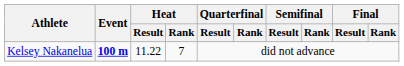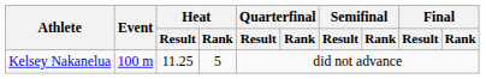 <table class="wikitable" style="font-size:90%">
 <tr>
 <th rowspan="2">Athlete</th>
 <th rowspan="2">Event</th>
 <th colspan="2">Heat</th>
 <th colspan="2">Quarterfinal</th>
 <th colspan="2">Semifinal</th>
 <th colspan="2">Final</th>
 </tr>
 <tr style="font-size:95%">
 <th>Result</th>
 <th>Rank</th>
 <th>Result</th>
 <th>Rank</th>
 <th>Result</th>
 <th>Rank</th>
 <th>Result</th>
 <th>Rank</th>
 </tr>
 <tr align=center>
 <td align=left><a href='#'>Kelsey Nakanelua</a></td>
-<td align=left><strong><a href='#'>100 m</a></strong></td>
-<td>11.22</td>
-<td>7</td>
+<td align=left><a href='#'>100 m</a></td>
+<td>11.25</td>
+<td>5</td>
 <td colspan=6>did not advance</td>
 </tr>
 </table>
